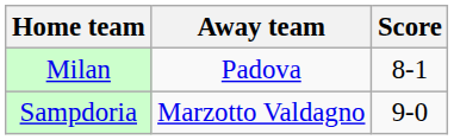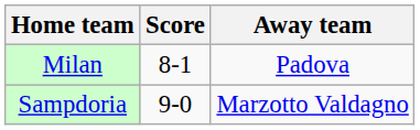 <table class="wikitable" style="text-align: center">
 <tr>
 <th>Home team</th>
+<th>Score</th>
 <th>Away team</th>
-<th>Score</th>
 </tr>
 <tr>
 <td bgcolor="ccffcc"><a href='#'>Milan</a></td>
+<td>8-1</td>
 <td><a href='#'>Padova</a></td>
-<td>8-1</td>
 </tr>
 <tr>
 <td bgcolor="ccffcc"><a href='#'>Sampdoria</a></td>
+<td>9-0</td>
 <td><a href='#'>Marzotto Valdagno</a></td>
-<td>9-0</td>
 </tr>
 </table>
